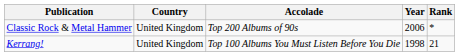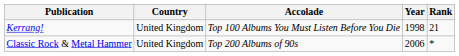 <table class="wikitable">
 <tr>
 <th>Publication</th>
 <th>Country</th>
 <th>Accolade</th>
 <th>Year</th>
 <th>Rank</th>
 </tr>
 <tr>
+<td><em><a href='#'>Kerrang!</a></em></td>
+<td>United Kingdom</td>
+<td><em>Top 100 Albums You Must Listen Before You Die</em></td>
+<td>1998</td>
+<td>21</td>
+</tr>
+<tr>
 <td><a href='#'>Classic Rock</a> & <a href='#'>Metal Hammer</a></td>
 <td>United Kingdom</td>
 <td><em>Top 200 Albums of 90s</em></td>
 <td>2006</td>
 <td>*</td>
 </tr>
-<tr>
-<td><em><a href='#'>Kerrang!</a></em></td>
-<td>United Kingdom</td>
-<td><em>Top 100 Albums You Must Listen Before You Die</em></td>
-<td>1998</td>
-<td>21</td>
-</tr>
 </table>
